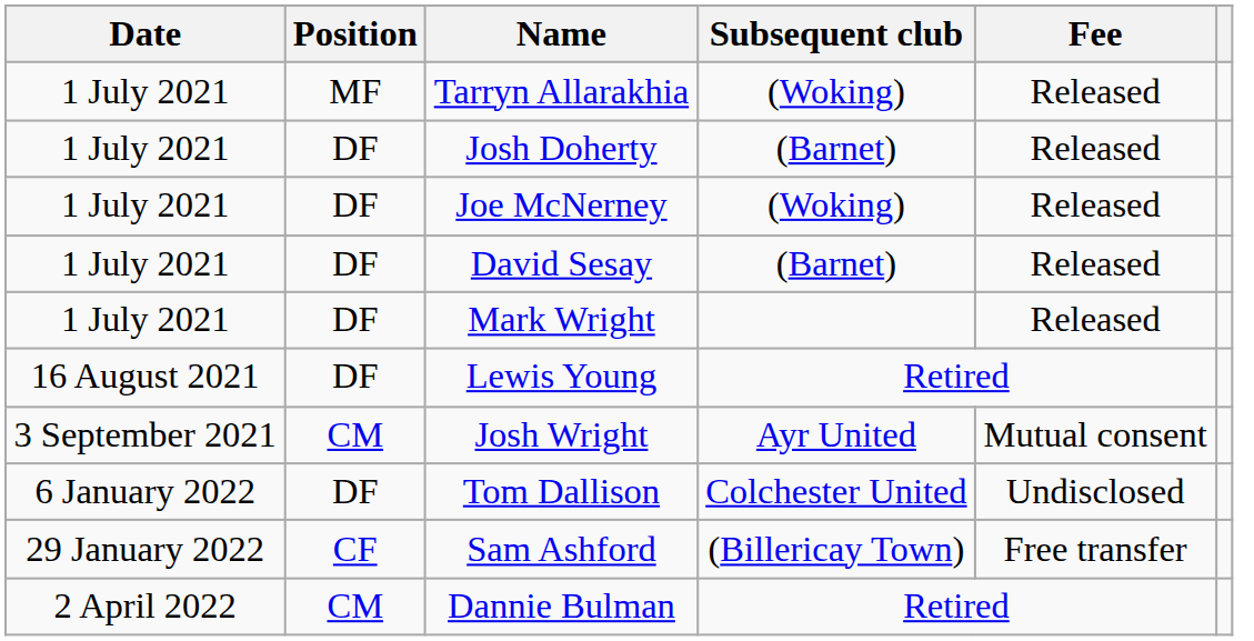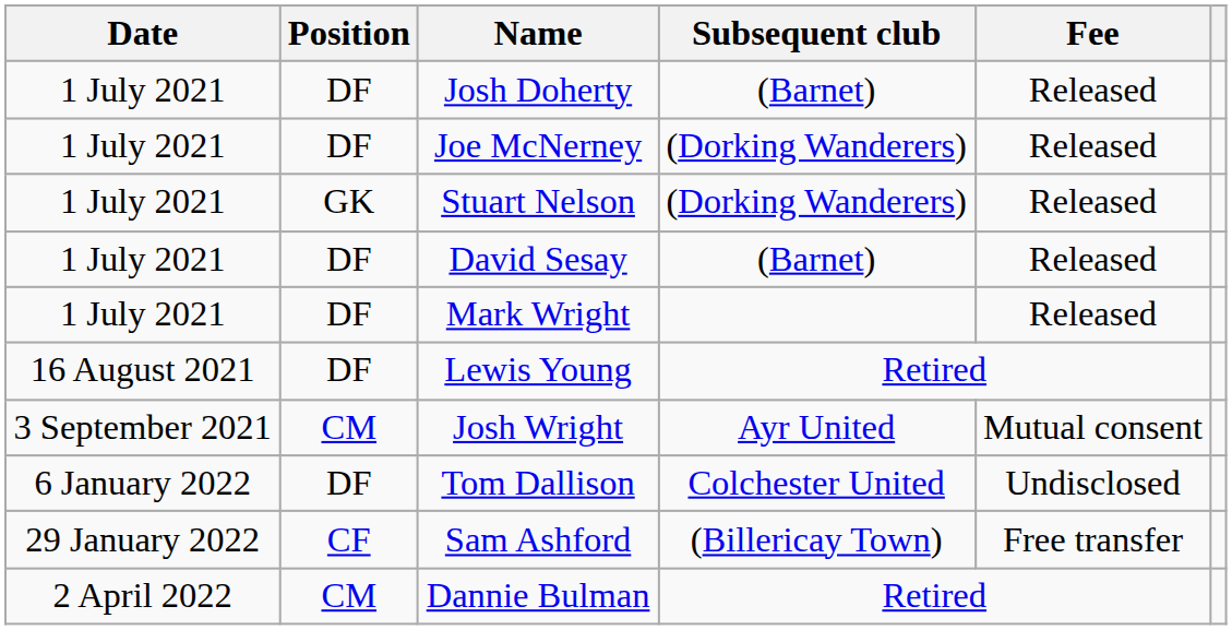 <table class="wikitable" style="text-align:center;">
 <tr>
 <th>Date</th>
 <th>Position</th>
 <th>Name</th>
 <th>Subsequent club</th>
 <th>Fee</th>
 <th></th>
-</tr>
-<tr>
-<td>1 July 2021</td>
-<td>MF</td>
-<td><a href='#'>Tarryn Allarakhia</a></td>
-<td>(<a href='#'>Woking</a>)</td>
-<td>Released</td>
-<td></td>
 </tr>
 <tr>
 <td>1 July 2021</td>
 <td>DF</td>
 <td><a href='#'>Josh Doherty</a></td>
 <td>(<a href='#'>Barnet</a>)</td>
 <td>Released</td>
 <td></td>
 </tr>
 <tr>
 <td>1 July 2021</td>
 <td>DF</td>
 <td><a href='#'>Joe McNerney</a></td>
-<td>(<a href='#'>Woking</a>)</td>
+<td>(<a href='#'>Dorking Wanderers</a>)</td>
+<td>Released</td>
+<td></td>
+</tr>
+<tr>
+<td>1 July 2021</td>
+<td>GK</td>
+<td><a href='#'>Stuart Nelson</a></td>
+<td>(<a href='#'>Dorking Wanderers</a>)</td>
 <td>Released</td>
 <td></td>
 </tr>
 <tr>
 <td>1 July 2021</td>
 <td>DF</td>
 <td><a href='#'>David Sesay</a></td>
 <td>(<a href='#'>Barnet</a>)</td>
 <td>Released</td>
 <td></td>
 </tr>
 <tr>
 <td>1 July 2021</td>
 <td>DF</td>
 <td><a href='#'>Mark Wright</a></td>
 <td></td>
 <td>Released</td>
 <td></td>
 </tr>
 <tr>
 <td>16 August 2021</td>
 <td>DF</td>
 <td><a href='#'>Lewis Young</a></td>
 <td colspan="2"><a href='#'>Retired</a></td>
 <td></td>
 </tr>
 <tr>
 <td>3 September 2021</td>
 <td><a href='#'>CM</a></td>
 <td><a href='#'>Josh Wright</a></td>
 <td><a href='#'>Ayr United</a></td>
 <td>Mutual consent</td>
 <td></td>
 </tr>
 <tr>
 <td>6 January 2022</td>
 <td>DF</td>
 <td><a href='#'>Tom Dallison</a></td>
 <td><a href='#'>Colchester United</a></td>
 <td>Undisclosed</td>
 <td></td>
 </tr>
 <tr>
 <td>29 January 2022</td>
 <td><a href='#'>CF</a></td>
 <td><a href='#'>Sam Ashford</a></td>
 <td>(<a href='#'>Billericay Town</a>)</td>
 <td>Free transfer</td>
 <td></td>
 </tr>
 <tr>
 <td>2 April 2022</td>
 <td><a href='#'>CM</a></td>
 <td><a href='#'>Dannie Bulman</a></td>
 <td colspan="2"><a href='#'>Retired</a></td>
 <td></td>
 </tr>
 </table>
